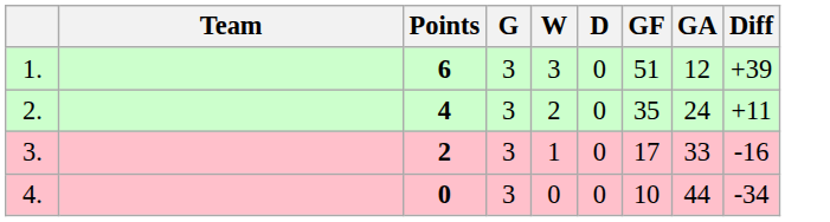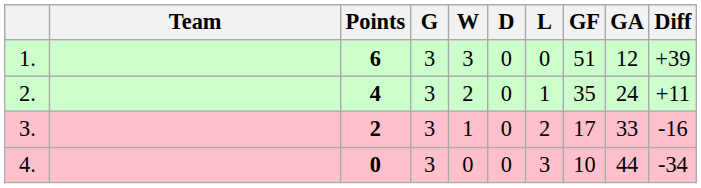 <table class=wikitable style="text-align:center">
 <tr bgcolor="#DCDCDC">
 <th width="25"></th>
 <th width="200">Team</th>
 <th width="40">Points</th>
 <th width="20">G</th>
 <th width="20">W</th>
 <th width="20">D</th>
+<th width="20">L</th>
 <th width="20">GF</th>
 <th width="20">GA</th>
 <th width="20">Diff</th>
 </tr>
 <tr bgcolor=ccffcc>
 <td>1.</td>
 <td align=left></td>
 <td><strong>6</strong></td>
 <td>3</td>
 <td>3</td>
+<td>0</td>
 <td>0</td>
 <td>51</td>
 <td>12</td>
 <td>+39</td>
 </tr>
 <tr bgcolor=ccffcc>
 <td>2.</td>
 <td align=left></td>
 <td><strong>4</strong></td>
 <td>3</td>
 <td>2</td>
 <td>0</td>
+<td>1</td>
 <td>35</td>
 <td>24</td>
 <td>+11</td>
 </tr>
 <tr bgcolor=pink>
 <td>3.</td>
 <td align=left></td>
 <td><strong>2</strong></td>
 <td>3</td>
 <td>1</td>
 <td>0</td>
+<td>2</td>
 <td>17</td>
 <td>33</td>
 <td>-16</td>
 </tr>
 <tr bgcolor=pink>
 <td>4.</td>
 <td align=left></td>
 <td><strong>0</strong></td>
 <td>3</td>
 <td>0</td>
 <td>0</td>
+<td>3</td>
 <td>10</td>
 <td>44</td>
 <td>-34</td>
 </tr>
 </table>
